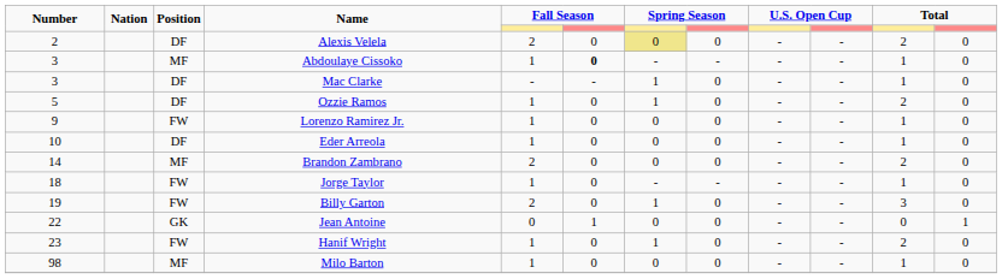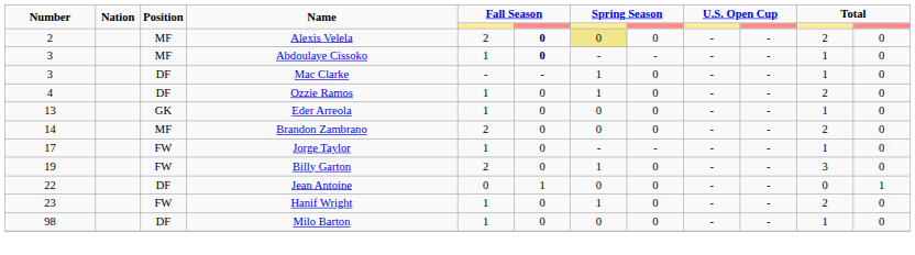 <table class="wikitable" style="text-align:center;">
 <tr>
 <td rowspan="2"  style="width:10%; text-align:center;"><strong>Number</strong></td>
 <td rowspan="2"  style="width:5%; text-align:center;"><strong>Nation</strong></td>
 <td rowspan="2"  style="width:5%; text-align:center;"><strong>Position</strong></td>
 <td rowspan="2"  style="width:30%; text-align:center;"><strong>Name</strong></td>
 <td colspan="2" style="text-align:center;"><strong><a href='#'>Fall Season</a></strong></td>
 <td colspan="2" style="text-align:center;"><strong><a href='#'>Spring Season</a></strong></td>
 <td colspan="2" style="text-align:center;"><strong><a href='#'>U.S. Open Cup</a></strong></td>
 <td colspan="2" style="text-align:center;"><strong>Total</strong></td>
 </tr>
 <tr>
 <th style="width:60px; background:#fe9;"></th>
 <th style="width:60px; background:#ff8888;"></th>
 <th style="width:60px; background:#fe9;"></th>
 <th style="width:60px; background:#ff8888;"></th>
 <th style="width:60px; background:#fe9;"></th>
 <th style="width:60px; background:#ff8888;"></th>
 <th style="width:60px; background:#fe9;"></th>
 <th style="width:60px; background:#ff8888;"></th>
 </tr>
 <tr>
 <td>2</td>
 <td></td>
-<td>DF</td>
+<td>MF</td>
 <td><a href='#'>Alexis Velela</a></td>
 <td>2</td>
-<td>0</td>
+<td><strong>0</strong></td>
 <td style="background: khaki;">0</td>
 <td>0</td>
 <td>-</td>
 <td>-</td>
 <td>2</td>
 <td>0</td>
 </tr>
 <tr>
 <td>3</td>
 <td></td>
 <td>MF</td>
 <td><a href='#'>Abdoulaye Cissoko</a></td>
 <td>1</td>
 <td><strong>0</strong></td>
 <td>-</td>
 <td>-</td>
 <td>-</td>
 <td>-</td>
 <td>1</td>
 <td>0</td>
 </tr>
 <tr>
 <td>3</td>
 <td></td>
 <td>DF</td>
 <td><a href='#'>Mac Clarke</a></td>
 <td>-</td>
 <td>-</td>
 <td>1</td>
 <td>0</td>
 <td>-</td>
 <td>-</td>
 <td>1</td>
 <td>0</td>
 </tr>
 <tr>
-<td>5</td>
+<td>4</td>
 <td></td>
 <td>DF</td>
 <td><a href='#'>Ozzie Ramos</a></td>
 <td>1</td>
 <td>0</td>
 <td>1</td>
 <td>0</td>
 <td>-</td>
 <td>-</td>
 <td>2</td>
 <td>0</td>
 </tr>
 <tr>
-<td>9</td>
+<td>13</td>
 <td></td>
-<td>FW</td>
-<td><a href='#'>Lorenzo Ramirez Jr.</a></td>
-<td>1</td>
-<td>0</td>
-<td>0</td>
-<td>0</td>
-<td>-</td>
-<td>-</td>
-<td>1</td>
-<td>0</td>
-</tr>
-<tr>
-<td>10</td>
-<td></td>
-<td>DF</td>
+<td>GK</td>
 <td><a href='#'>Eder Arreola</a></td>
 <td>1</td>
 <td>0</td>
 <td>0</td>
 <td>0</td>
 <td>-</td>
 <td>-</td>
 <td>1</td>
 <td>0</td>
 </tr>
 <tr>
 <td>14</td>
 <td></td>
 <td>MF</td>
 <td><a href='#'>Brandon Zambrano</a></td>
 <td>2</td>
 <td>0</td>
 <td>0</td>
 <td>0</td>
 <td>-</td>
 <td>-</td>
 <td>2</td>
 <td>0</td>
 </tr>
 <tr>
-<td>18</td>
+<td>17</td>
 <td></td>
 <td>FW</td>
 <td><a href='#'>Jorge Taylor</a></td>
 <td>1</td>
 <td>0</td>
 <td>-</td>
 <td>-</td>
 <td>-</td>
 <td>-</td>
 <td>1</td>
 <td>0</td>
 </tr>
 <tr>
 <td>19</td>
 <td></td>
 <td>FW</td>
 <td><a href='#'>Billy Garton</a></td>
 <td>2</td>
 <td>0</td>
 <td>1</td>
 <td>0</td>
 <td>-</td>
 <td>-</td>
 <td>3</td>
 <td>0</td>
 </tr>
 <tr>
 <td>22</td>
 <td></td>
-<td>GK</td>
+<td>DF</td>
 <td><a href='#'>Jean Antoine</a></td>
 <td>0</td>
 <td>1</td>
 <td>0</td>
 <td>0</td>
 <td>-</td>
 <td>-</td>
 <td>0</td>
 <td>1</td>
 </tr>
 <tr>
 <td>23</td>
 <td></td>
 <td>FW</td>
 <td><a href='#'>Hanif Wright</a></td>
 <td>1</td>
 <td>0</td>
 <td>1</td>
 <td>0</td>
 <td>-</td>
 <td>-</td>
 <td>2</td>
 <td>0</td>
 </tr>
 <tr>
 <td>98</td>
 <td></td>
-<td>MF</td>
+<td>DF</td>
 <td><a href='#'>Milo Barton</a></td>
 <td>1</td>
 <td>0</td>
 <td>0</td>
 <td>0</td>
 <td>-</td>
 <td>-</td>
 <td>1</td>
 <td>0</td>
 </tr>
 <tr>
 </tr>
 </table>
